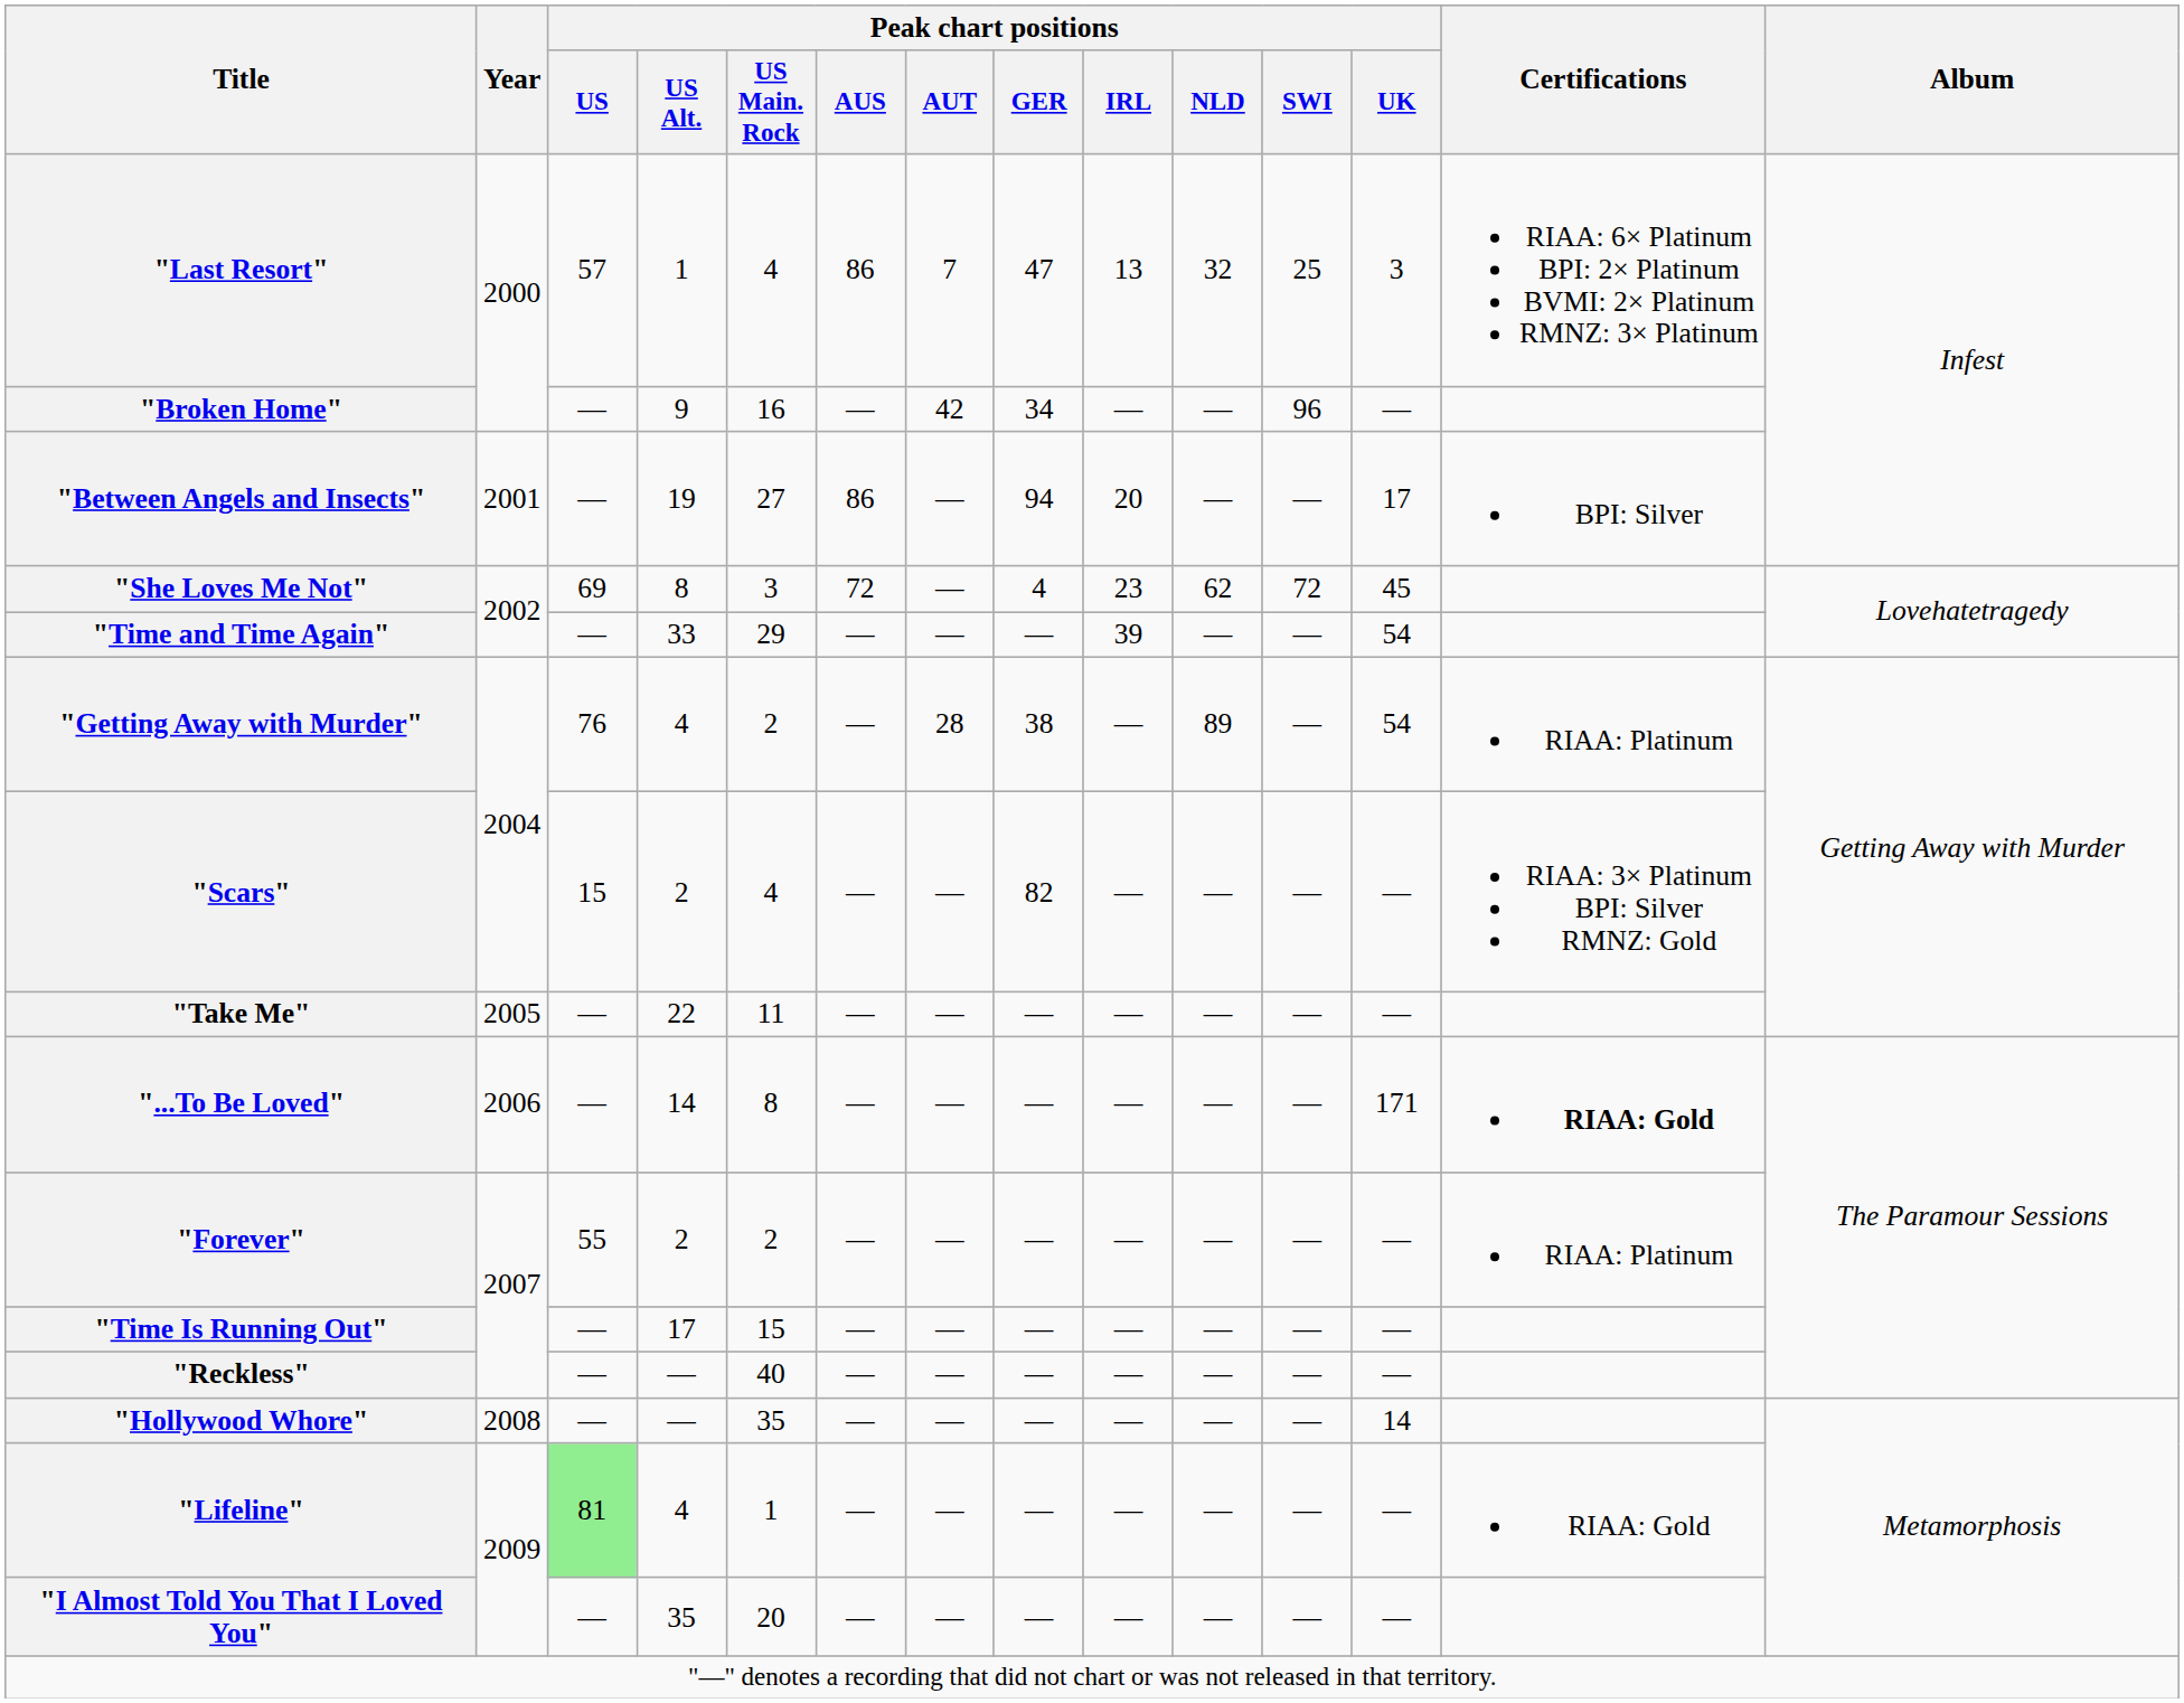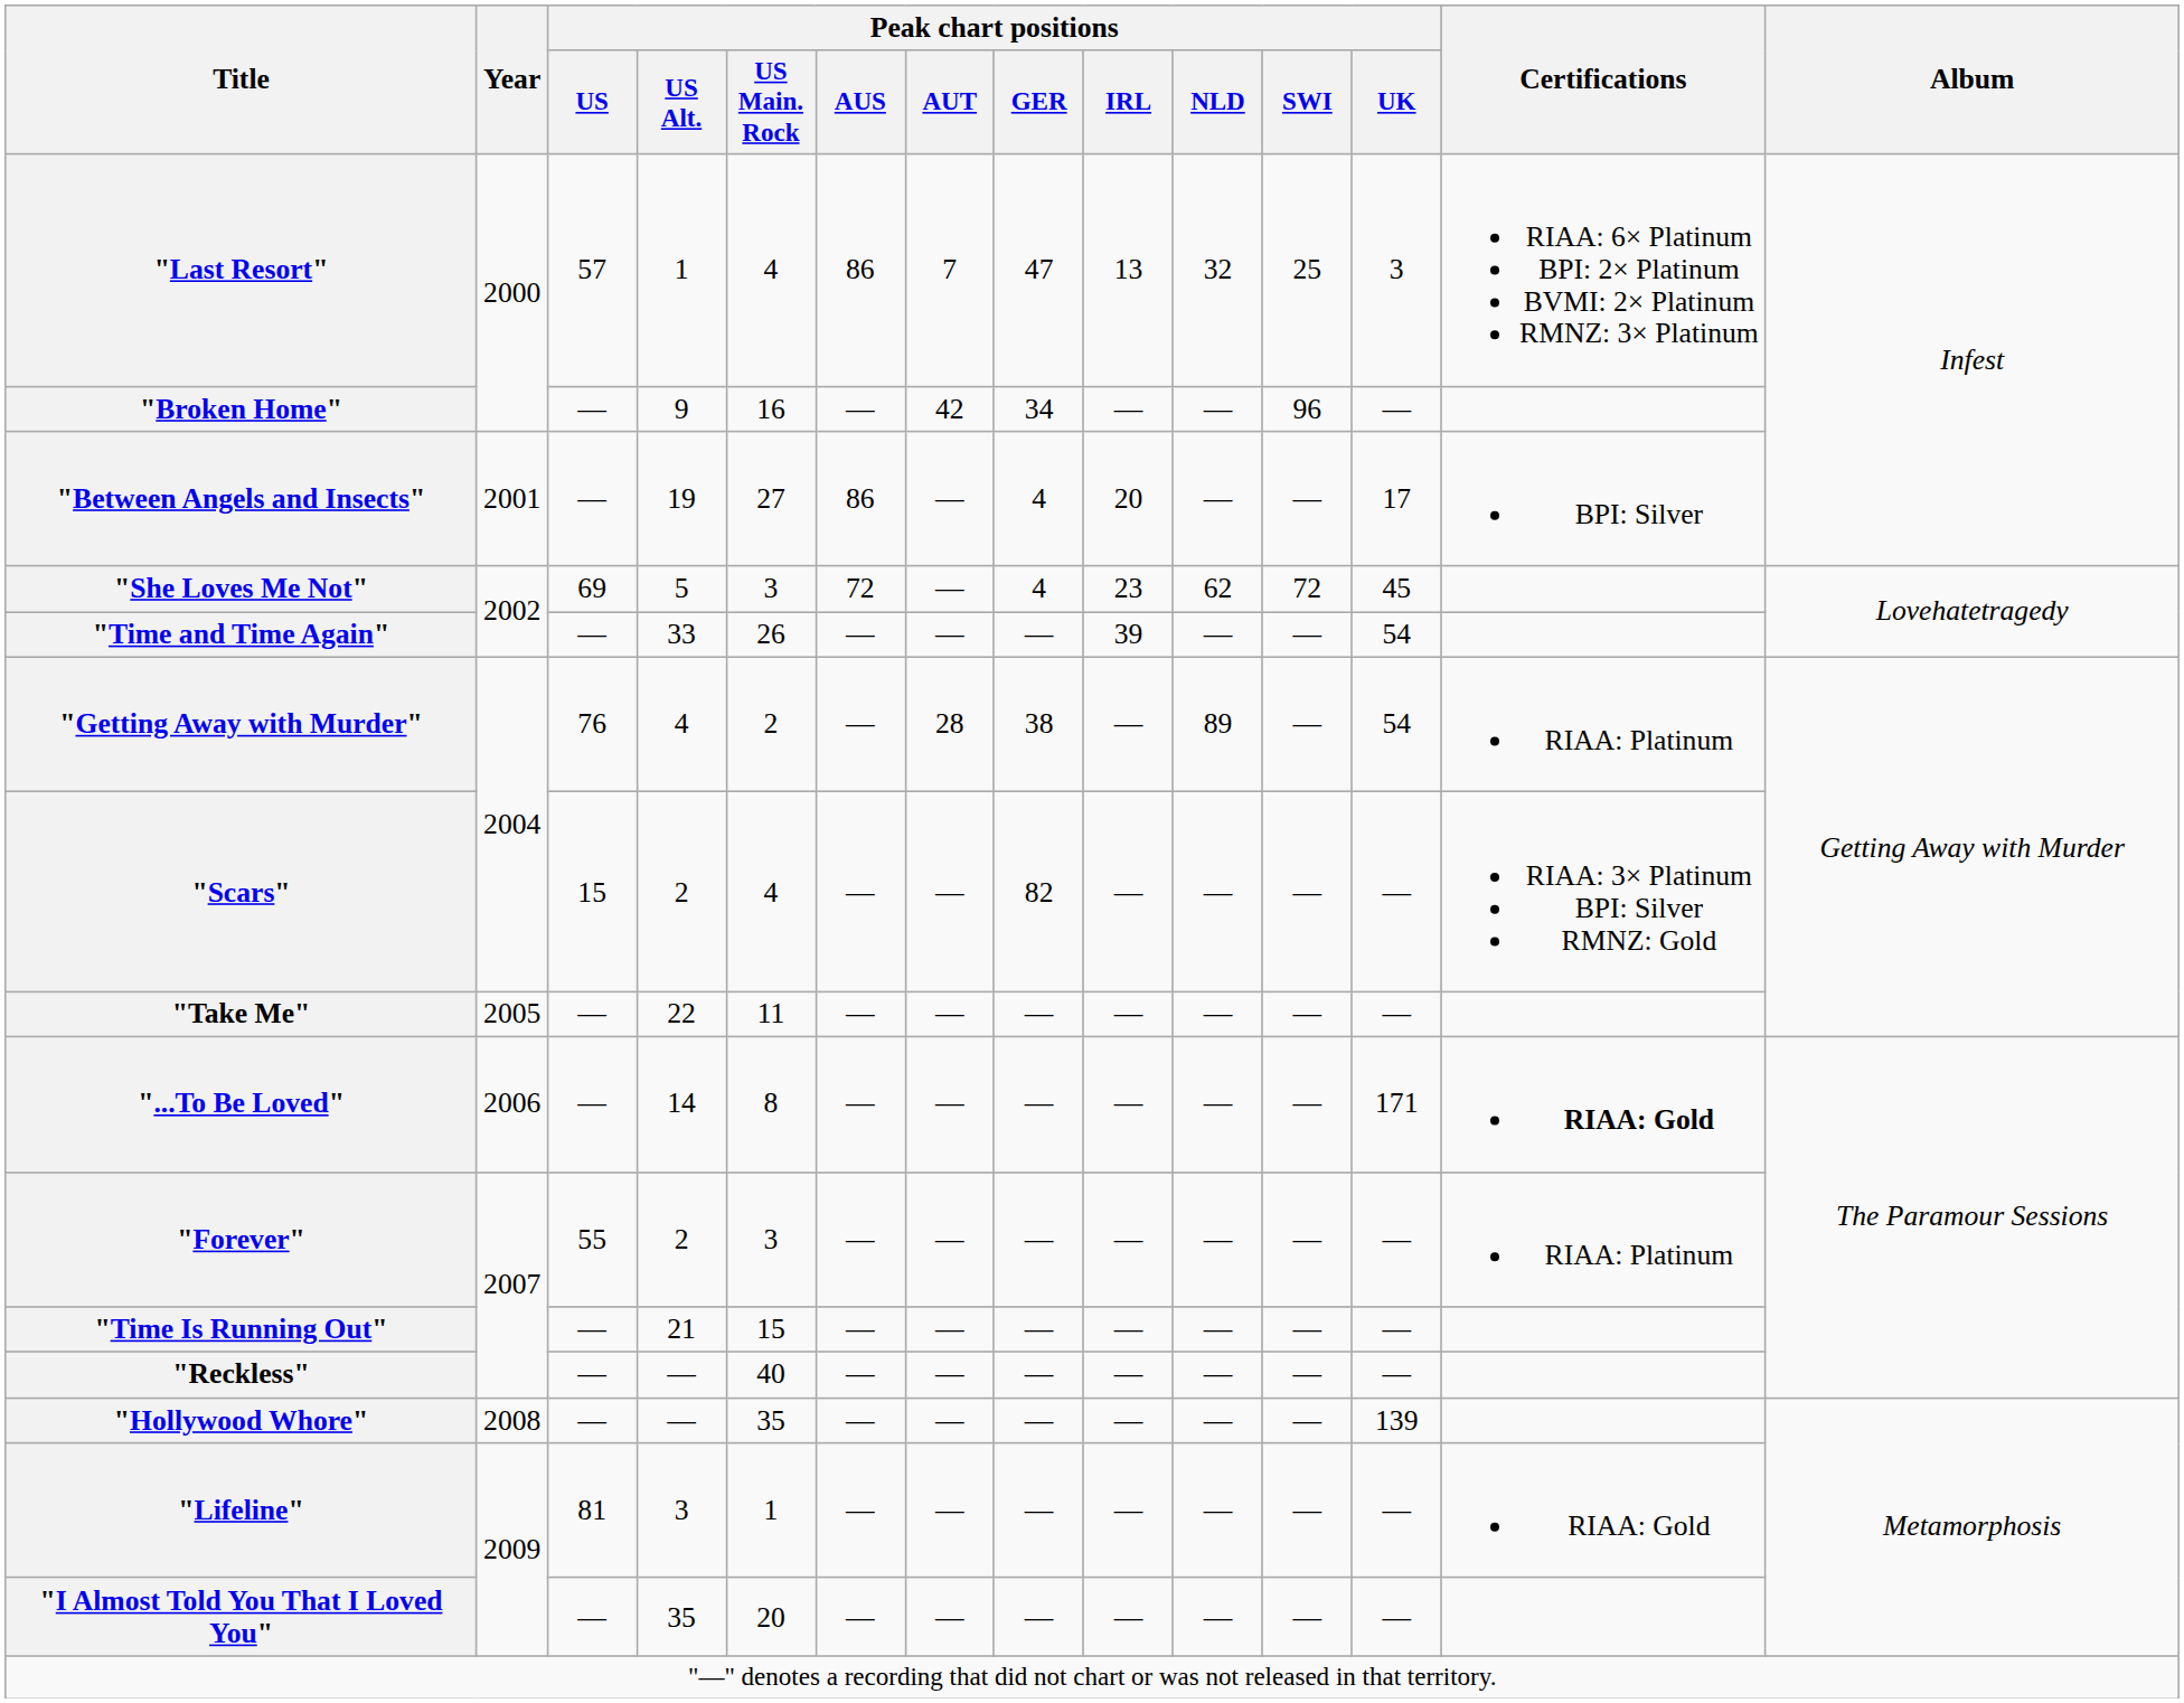 <table class="wikitable plainrowheaders" style="text-align:center;">
 <tr>
 <th scope="col" rowspan="2" style="width:16em;">Title</th>
 <th scope="col" rowspan="2" style="width:1em;">Year</th>
 <th scope="col" colspan="10">Peak chart positions</th>
 <th scope="col" rowspan="2">Certifications</th>
 <th scope="col" rowspan="2" style="width:14em;">Album</th>
 </tr>
 <tr>
 <th scope="col" style="width:3em;font-size:90%;"><a href='#'>US</a><br></th>
 <th scope="col" style="width:3em;font-size:90%;"><a href='#'>US<br>Alt.</a><br></th>
 <th scope="col" style="width:3em;font-size:90%;"><a href='#'>US<br>Main. Rock</a><br></th>
 <th scope="col" style="width:3em;font-size:90%;"><a href='#'>AUS</a><br></th>
 <th scope="col" style="width:3em;font-size:90%;"><a href='#'>AUT</a><br></th>
 <th scope="col" style="width:3em;font-size:90%;"><a href='#'>GER</a><br></th>
 <th scope="col" style="width:3em;font-size:90%;"><a href='#'>IRL</a><br></th>
 <th scope="col" style="width:3em;font-size:90%;"><a href='#'>NLD</a><br></th>
 <th scope="col" style="width:3em;font-size:90%;"><a href='#'>SWI</a><br></th>
 <th scope="col" style="width:3em;font-size:90%;"><a href='#'>UK</a><br></th>
 </tr>
 <tr>
 <th scope="row">"<a href='#'>Last Resort</a>"</th>
 <td rowspan="2">2000</td>
 <td>57</td>
 <td>1</td>
 <td>4</td>
 <td>86</td>
 <td>7</td>
 <td>47</td>
 <td>13</td>
 <td>32</td>
 <td>25</td>
 <td>3</td>
 <td><br><ul><li>RIAA: 6× Platinum</li><li>BPI: 2× Platinum</li><li>BVMI: 2× Platinum</li><li>RMNZ: 3× Platinum</li></ul></td>
 <td rowspan="3"><em>Infest</em></td>
 </tr>
 <tr>
 <th scope="row">"<a href='#'>Broken Home</a>"</th>
 <td>—</td>
 <td>9</td>
 <td>16</td>
 <td>—</td>
 <td>42</td>
 <td>34</td>
 <td>—</td>
 <td>—</td>
 <td>96</td>
 <td>—</td>
 <td></td>
 </tr>
 <tr>
 <th scope="row">"<a href='#'>Between Angels and Insects</a>"</th>
 <td>2001</td>
 <td>—</td>
 <td>19</td>
 <td>27</td>
 <td>86</td>
 <td>—</td>
-<td>94</td>
+<td>4</td>
 <td>20</td>
 <td>—</td>
 <td>—</td>
 <td>17</td>
 <td><br><ul><li>BPI: Silver</li></ul></td>
 </tr>
 <tr>
 <th scope="row">"<a href='#'>She Loves Me Not</a>"</th>
 <td rowspan="2">2002</td>
 <td>69</td>
-<td>8</td>
+<td>5</td>
 <td>3</td>
 <td>72</td>
 <td>—</td>
 <td>4</td>
 <td>23</td>
 <td>62</td>
 <td>72</td>
 <td>45</td>
 <td></td>
 <td rowspan="2"><em>Lovehatetragedy</em></td>
 </tr>
 <tr>
 <th scope="row">"<a href='#'>Time and Time Again</a>"</th>
 <td>—</td>
 <td>33</td>
-<td>29</td>
+<td>26</td>
 <td>—</td>
 <td>—</td>
 <td>—</td>
 <td>39</td>
 <td>—</td>
 <td>—</td>
 <td>54</td>
 <td></td>
 </tr>
 <tr>
 <th scope="row">"<a href='#'>Getting Away with Murder</a>"</th>
 <td rowspan="2">2004</td>
 <td>76</td>
 <td>4</td>
 <td>2</td>
 <td>—</td>
 <td>28</td>
 <td>38</td>
 <td>—</td>
 <td>89</td>
 <td>—</td>
 <td>54</td>
 <td><br><ul><li>RIAA: Platinum</li></ul></td>
 <td rowspan="3"><em>Getting Away with Murder</em></td>
 </tr>
 <tr>
 <th scope="row">"<a href='#'>Scars</a>"</th>
 <td>15</td>
 <td>2</td>
 <td>4</td>
 <td>—</td>
 <td>—</td>
 <td>82</td>
 <td>—</td>
 <td>—</td>
 <td>—</td>
 <td>—</td>
 <td><br><ul><li>RIAA: 3× Platinum</li><li>BPI: Silver</li><li>RMNZ: Gold</li></ul></td>
 </tr>
 <tr>
 <th scope="row">"Take Me"</th>
 <td>2005</td>
 <td>—</td>
 <td>22</td>
 <td>11</td>
 <td>—</td>
 <td>—</td>
 <td>—</td>
 <td>—</td>
 <td>—</td>
 <td>—</td>
 <td>—</td>
 <td></td>
 </tr>
 <tr>
 <th scope="row">"<a href='#'>...To Be Loved</a>"</th>
 <td>2006</td>
 <td>—</td>
 <td>14</td>
 <td>8</td>
 <td>—</td>
 <td>—</td>
 <td>—</td>
 <td>—</td>
 <td>—</td>
 <td>—</td>
 <td>171</td>
 <td><strong><br><ul><li>RIAA: Gold</li></ul></strong></td>
 <td rowspan="4"><em>The Paramour Sessions</em></td>
 </tr>
 <tr>
 <th scope="row">"<a href='#'>Forever</a>"</th>
 <td rowspan="3">2007</td>
 <td>55</td>
 <td>2</td>
-<td>2</td>
+<td>3</td>
 <td>—</td>
 <td>—</td>
 <td>—</td>
 <td>—</td>
 <td>—</td>
 <td>—</td>
 <td>—</td>
 <td><br><ul><li>RIAA: Platinum</li></ul></td>
 </tr>
 <tr>
 <th scope="row">"<a href='#'>Time Is Running Out</a>"</th>
 <td>—</td>
-<td>17</td>
+<td>21</td>
 <td>15</td>
 <td>—</td>
 <td>—</td>
 <td>—</td>
 <td>—</td>
 <td>—</td>
 <td>—</td>
 <td>—</td>
 <td></td>
 </tr>
 <tr>
 <th scope="row">"Reckless"</th>
 <td>—</td>
 <td>—</td>
 <td>40</td>
 <td>—</td>
 <td>—</td>
 <td>—</td>
 <td>—</td>
 <td>—</td>
 <td>—</td>
 <td>—</td>
 <td></td>
 </tr>
 <tr>
 <th scope="row">"<a href='#'>Hollywood Whore</a>"</th>
 <td>2008</td>
 <td>—</td>
 <td>—</td>
 <td>35</td>
 <td>—</td>
 <td>—</td>
 <td>—</td>
 <td>—</td>
 <td>—</td>
 <td>—</td>
-<td>14</td>
+<td>139</td>
 <td></td>
 <td rowspan="3"><em>Metamorphosis</em></td>
 </tr>
 <tr>
 <th scope="row">"<a href='#'>Lifeline</a>"</th>
 <td rowspan="2">2009</td>
-<td style="background: lightgreen;">81</td>
-<td>4</td>
+<td>81</td>
+<td>3</td>
 <td>1</td>
 <td>—</td>
 <td>—</td>
 <td>—</td>
 <td>—</td>
 <td>—</td>
 <td>—</td>
 <td>—</td>
 <td><br><ul><li>RIAA: Gold</li></ul></td>
 </tr>
 <tr>
 <th scope="row">"<a href='#'>I Almost Told You That I Loved You</a>"</th>
 <td>—</td>
 <td>35</td>
 <td>20</td>
 <td>—</td>
 <td>—</td>
 <td>—</td>
 <td>—</td>
 <td>—</td>
 <td>—</td>
 <td>—</td>
 <td></td>
 </tr>
 <tr>
 <td colspan="15" style="font-size:90%">"—" denotes a recording that did not chart or was not released in that territory.</td>
 </tr>
 </table>
